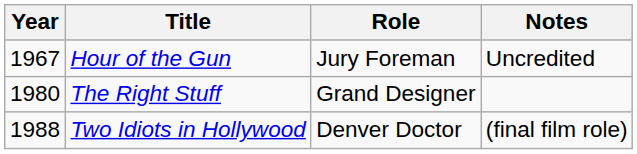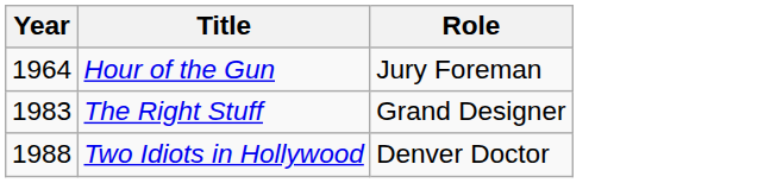 <table class=wikitable>
 <tr>
 <th>Year</th>
 <th>Title</th>
 <th>Role</th>
-<th>Notes</th>
 </tr>
 <tr>
-<td>1967</td>
+<td>1964</td>
 <td><em><a href='#'>Hour of the Gun</a></em></td>
 <td>Jury Foreman</td>
-<td>Uncredited</td>
 </tr>
 <tr>
-<td>1980</td>
+<td>1983</td>
 <td><em><a href='#'>The Right Stuff</a></em></td>
 <td>Grand Designer</td>
-<td></td>
 </tr>
 <tr>
 <td>1988</td>
 <td><em><a href='#'>Two Idiots in Hollywood</a></em></td>
 <td>Denver Doctor</td>
-<td>(final film role)</td>
 </tr>
 </table>
